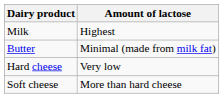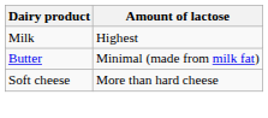 <table class="wikitable">
 <tr>
 <th>Dairy product</th>
 <th>Amount of lactose</th>
 </tr>
 <tr>
 <td>Milk</td>
 <td>Highest</td>
 </tr>
 <tr>
 <td><a href='#'>Butter</a></td>
 <td>Minimal (made from <a href='#'>milk fat</a>)</td>
 </tr>
 <tr>
-<td>Hard <a href='#'>cheese</a></td>
-<td>Very low</td>
-</tr>
-<tr>
 <td>Soft cheese</td>
 <td>More than hard cheese</td>
 </tr>
 </table>
